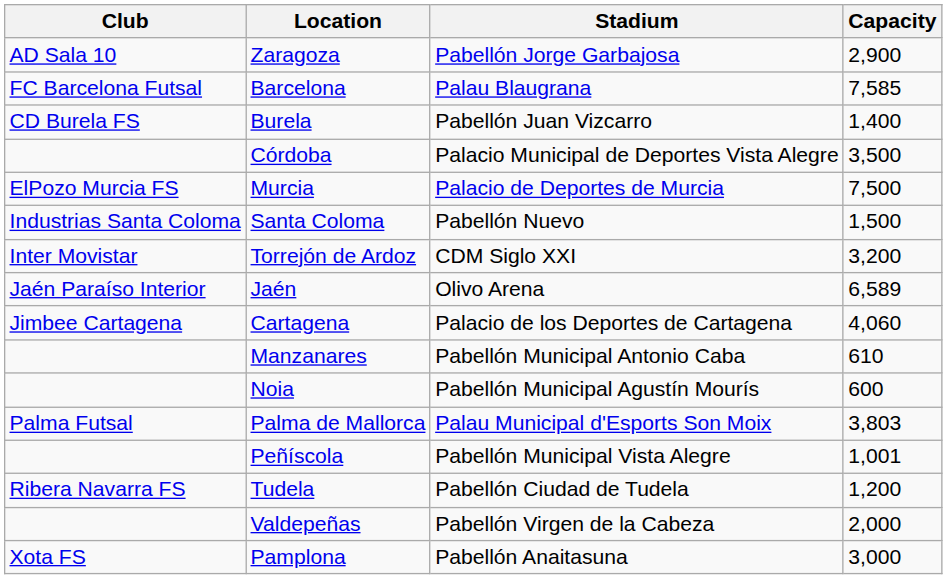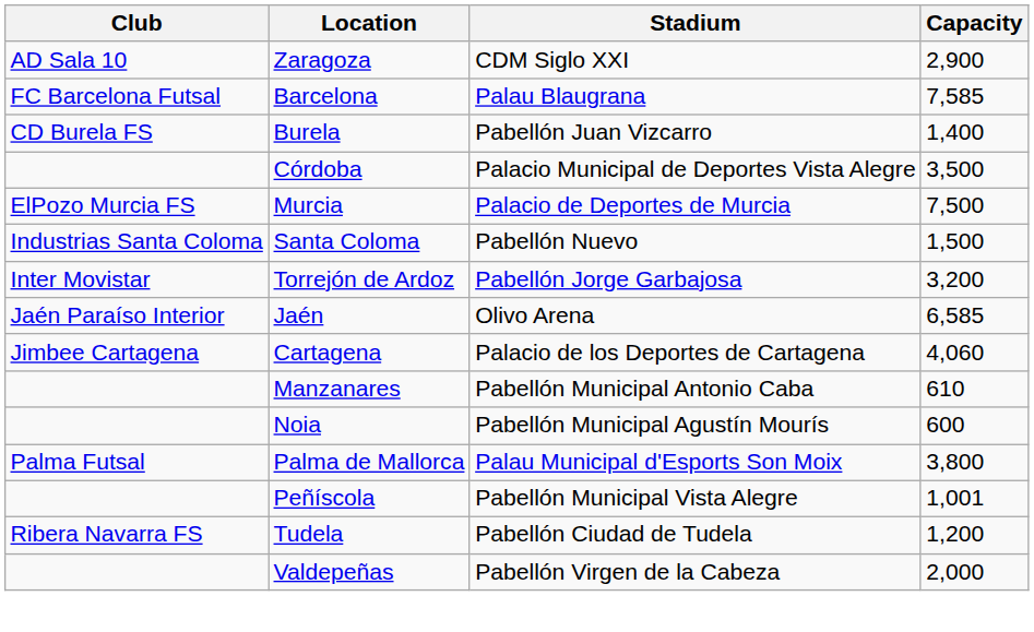 <table class="wikitable sortable" style="text-align:left">
 <tr>
 <th>Club</th>
 <th>Location</th>
 <th>Stadium</th>
 <th>Capacity</th>
 </tr>
 <tr>
 <td> <a href='#'>AD Sala 10</a></td>
 <td><a href='#'>Zaragoza</a></td>
-<td><a href='#'>Pabellón Jorge Garbajosa</a></td>
+<td>CDM Siglo XXI</td>
 <td>2,900</td>
 </tr>
 <tr>
 <td> <a href='#'>FC Barcelona Futsal</a></td>
 <td><a href='#'>Barcelona</a></td>
 <td><a href='#'>Palau Blaugrana</a></td>
 <td>7,585</td>
 </tr>
 <tr>
 <td> <a href='#'>CD Burela FS</a></td>
 <td><a href='#'>Burela</a></td>
 <td>Pabellón Juan Vizcarro</td>
 <td>1,400</td>
 </tr>
 <tr>
 <td> </td>
 <td><a href='#'>Córdoba</a></td>
 <td>Palacio Municipal de Deportes Vista Alegre</td>
 <td>3,500</td>
 </tr>
 <tr>
 <td> <a href='#'>ElPozo Murcia FS</a></td>
 <td><a href='#'>Murcia</a></td>
 <td><a href='#'>Palacio de Deportes de Murcia</a></td>
 <td>7,500</td>
 </tr>
 <tr>
 <td> <a href='#'>Industrias Santa Coloma</a></td>
 <td><a href='#'>Santa Coloma</a></td>
 <td>Pabellón Nuevo</td>
 <td>1,500</td>
 </tr>
 <tr>
 <td> <a href='#'>Inter Movistar</a></td>
 <td><a href='#'>Torrejón de Ardoz</a></td>
-<td>CDM Siglo XXI</td>
+<td><a href='#'>Pabellón Jorge Garbajosa</a></td>
 <td>3,200</td>
 </tr>
 <tr>
 <td> <a href='#'>Jaén Paraíso Interior</a></td>
 <td><a href='#'>Jaén</a></td>
 <td>Olivo Arena</td>
-<td>6,589</td>
+<td>6,585</td>
 </tr>
 <tr>
 <td> <a href='#'>Jimbee Cartagena</a></td>
 <td><a href='#'>Cartagena</a></td>
 <td>Palacio de los Deportes de Cartagena</td>
 <td>4,060</td>
 </tr>
 <tr>
 <td> </td>
 <td><a href='#'>Manzanares</a></td>
 <td>Pabellón Municipal Antonio Caba</td>
 <td>610</td>
 </tr>
 <tr>
 <td> </td>
 <td><a href='#'>Noia</a></td>
 <td>Pabellón Municipal Agustín Mourís</td>
 <td>600</td>
 </tr>
 <tr>
 <td> <a href='#'>Palma Futsal</a></td>
 <td><a href='#'>Palma de Mallorca</a></td>
 <td><a href='#'>Palau Municipal d'Esports Son Moix</a></td>
-<td>3,803</td>
+<td>3,800</td>
 </tr>
 <tr>
 <td> </td>
 <td><a href='#'>Peñíscola</a></td>
 <td>Pabellón Municipal Vista Alegre</td>
 <td>1,001</td>
 </tr>
 <tr>
 <td> <a href='#'>Ribera Navarra FS</a></td>
 <td><a href='#'>Tudela</a></td>
 <td>Pabellón Ciudad de Tudela</td>
 <td>1,200</td>
 </tr>
 <tr>
 <td> </td>
 <td><a href='#'>Valdepeñas</a></td>
 <td>Pabellón Virgen de la Cabeza</td>
 <td>2,000</td>
 </tr>
-<tr>
-<td> <a href='#'>Xota FS</a></td>
-<td><a href='#'>Pamplona</a></td>
-<td>Pabellón Anaitasuna</td>
-<td>3,000</td>
-</tr>
 </table>
